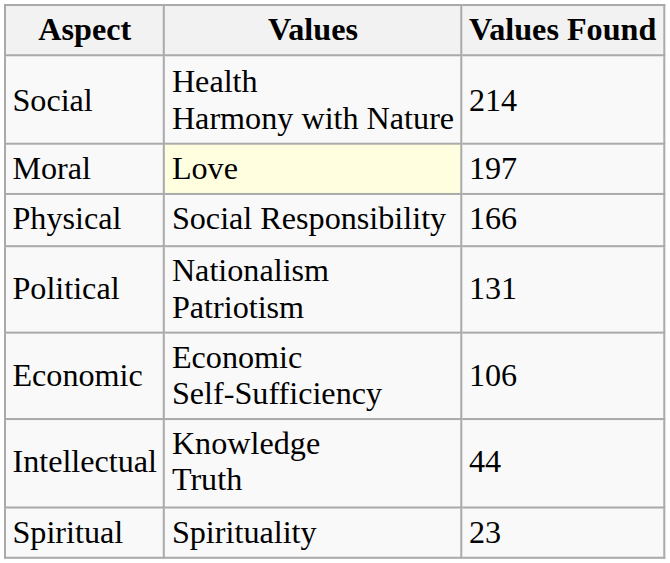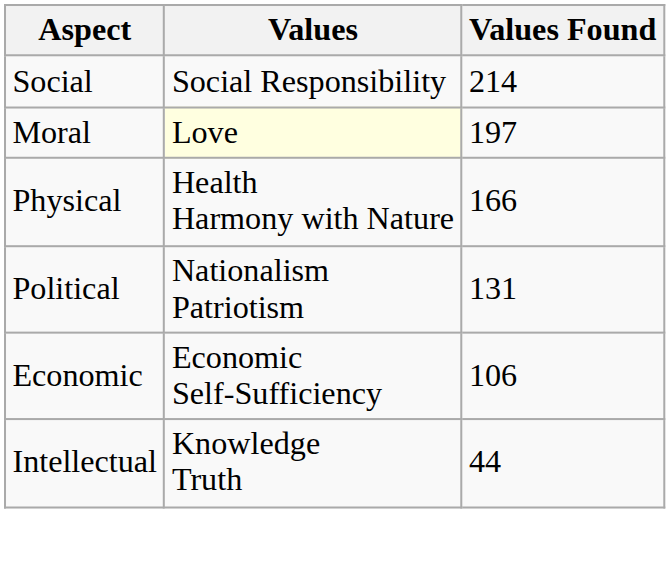 <table class="wikitable">
 <tr>
 <th>Aspect</th>
 <th>Values</th>
 <th>Values Found</th>
 </tr>
 <tr>
 <td>Social</td>
-<td>Health<br>Harmony with Nature</td>
+<td>Social Responsibility</td>
 <td>214</td>
 </tr>
 <tr>
 <td>Moral</td>
 <td style="background: lightyellow;">Love</td>
 <td>197</td>
 </tr>
 <tr>
 <td>Physical</td>
-<td>Social Responsibility</td>
+<td>Health<br>Harmony with Nature</td>
 <td>166</td>
 </tr>
 <tr>
 <td>Political</td>
 <td>Nationalism<br>Patriotism</td>
 <td>131</td>
 </tr>
 <tr>
 <td>Economic</td>
 <td>Economic<br>Self-Sufficiency</td>
 <td>106</td>
 </tr>
 <tr>
 <td>Intellectual</td>
 <td>Knowledge<br>Truth</td>
 <td>44</td>
 </tr>
-<tr>
-<td>Spiritual</td>
-<td>Spirituality</td>
-<td>23</td>
-</tr>
 </table>
